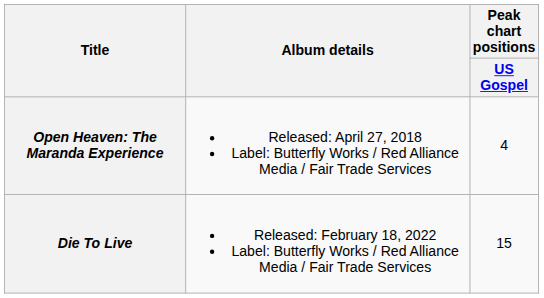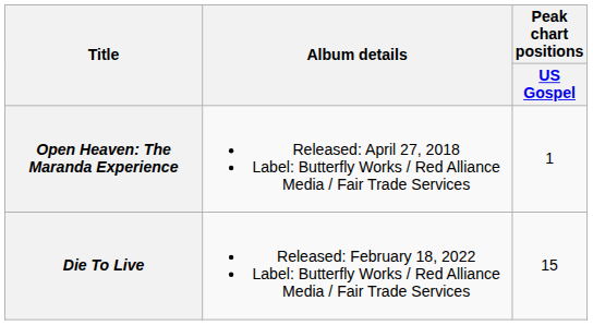 <table class="wikitable plainrowheaders" style="text-align:center;">
 <tr>
 <th scope="col" rowspan="2">Title</th>
 <th scope="col" rowspan="2">Album details</th>
 <th scope="col" colspan="1">Peak chart positions</th>
 </tr>
 <tr>
 <th scope="col" style="width:2.5em;font-size=80%;"><a href='#'>US<br>Gospel</a><br></th>
 </tr>
 <tr>
 <th scope="col"><em>Open Heaven: The Maranda Experience</em></th>
 <td><br><ul><li>Released: April 27, 2018</li><li>Label: Butterfly Works / Red Alliance Media / Fair Trade Services</li></ul></td>
-<td>4</td>
+<td>1</td>
 </tr>
 <tr>
 <th><strong><em>Die To Live</em></strong></th>
 <td><br><ul><li>Released: February 18, 2022</li><li>Label: Butterfly Works / Red Alliance Media / Fair Trade Services</li></ul></td>
 <td>15</td>
 </tr>
 </table>
